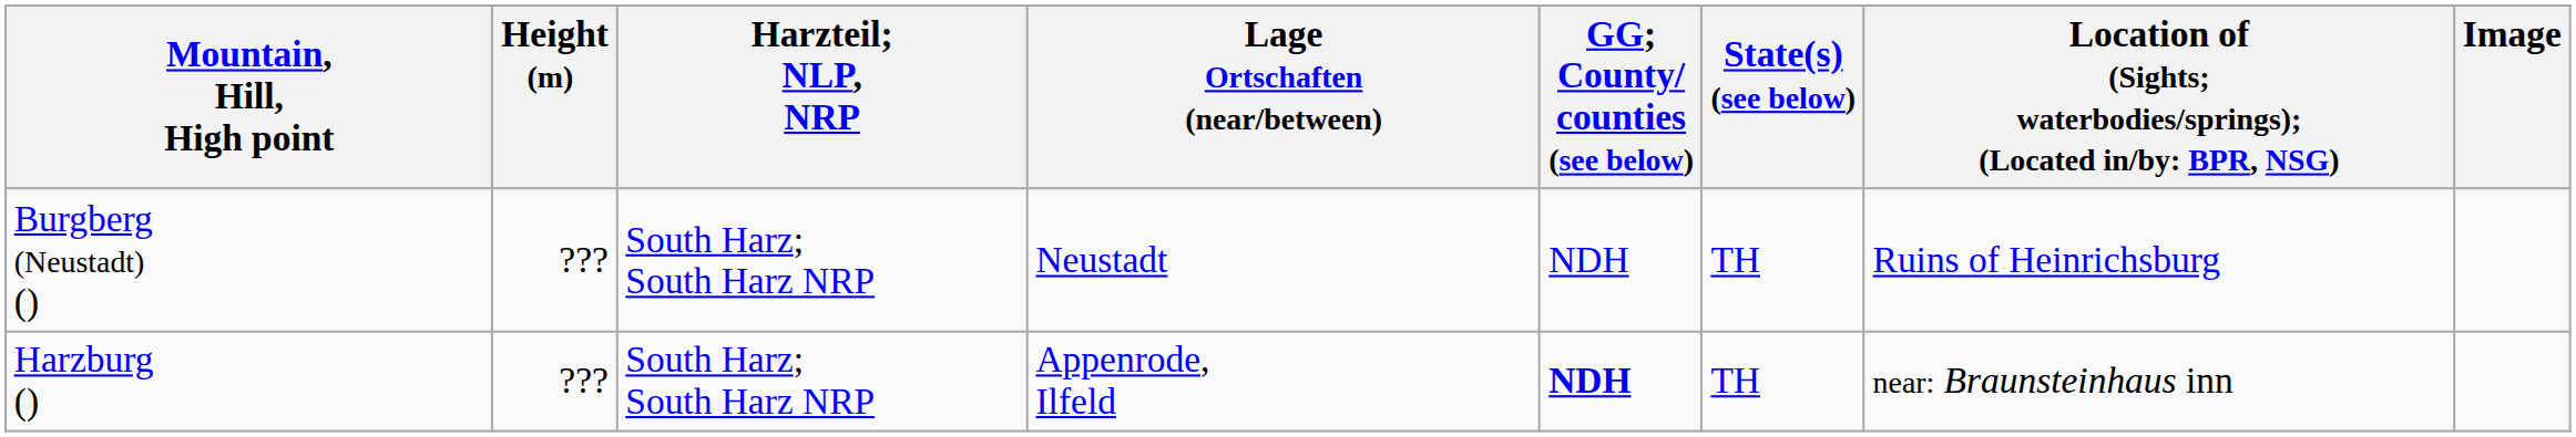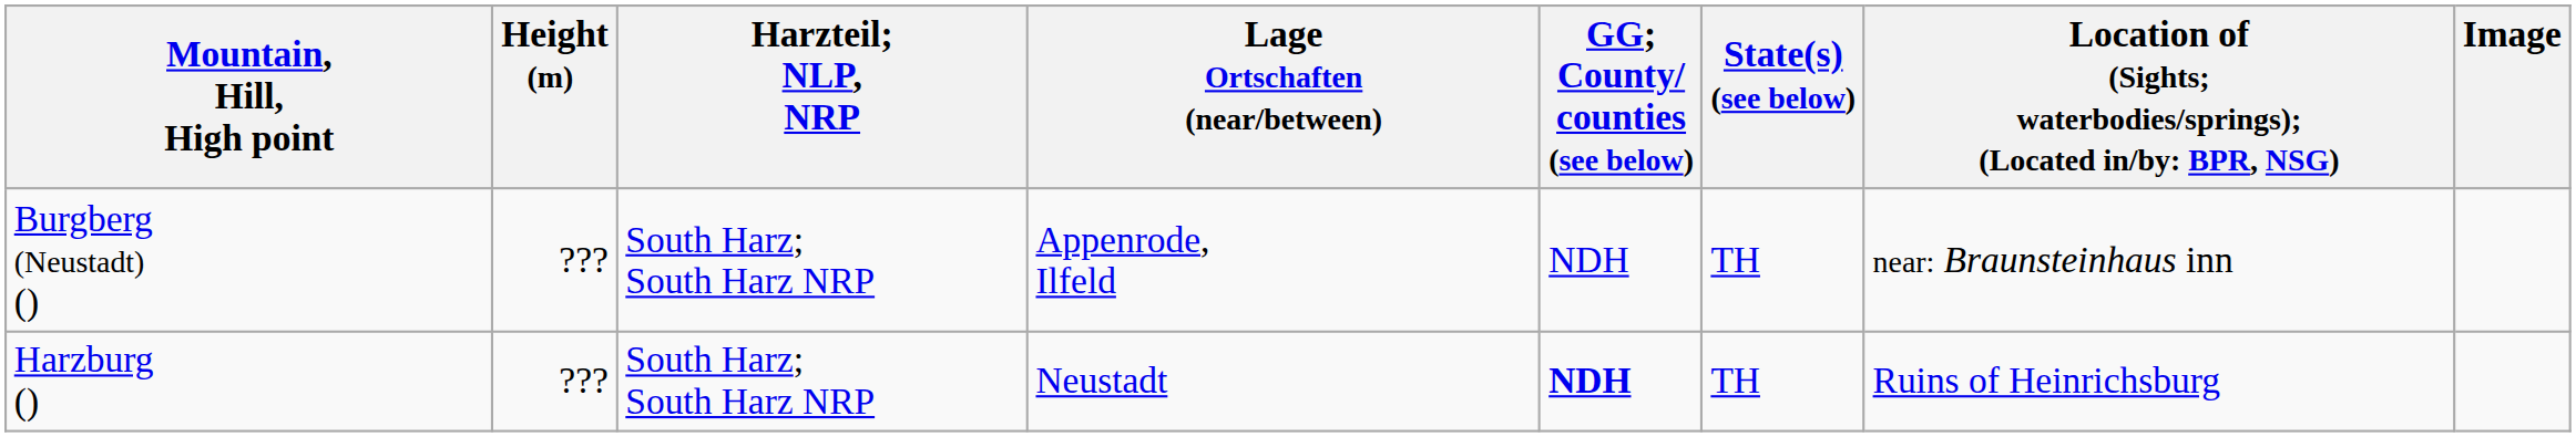 <table class="wikitable sortable">
 <tr class="hintergrundfarbe5">
 <th class="hintergrundfarbe8" width="19%"><a href='#'>Mountain</a>,<br>Hill,<br>High point</th>
 <th>Height<br><small>(m)</small> <br><br><br></th>
 <th width="16%">Harzteil;<br><a href='#'>NLP</a>,<br><a href='#'>NRP</a><br><br></th>
 <th width="20%">Lage<br><small><a href='#'>Ortschaften</a><br>(near/between)</small><br><br></th>
 <th><a href='#'>GG</a>;<br><a href='#'>County/<br>counties</a><br><small>(<a href='#'>see below</a>)</small><br></th>
 <th><a href='#'>State(s)</a><br><small>(<a href='#'>see below</a>)</small><br><br></th>
 <th class="unsortable" width="23%">Location of<br><small>(Sights;<br>waterbodies/springs);<br>(Located in/by: <a href='#'>BPR</a>, <a href='#'>NSG</a>)</small><br></th>
 <th class="unsortable">Image<br><br><br><br></th>
 </tr>
 <tr>
 <td><a href='#'>Burgberg</a><br><small>(Neustadt)</small><br>()</td>
 <td align="right">???<br></td>
 <td><a href='#'>South Harz</a>;<br><a href='#'>South Harz NRP</a></td>
-<td><a href='#'>Neustadt</a></td>
+<td><a href='#'>Appenrode</a>,<br><a href='#'>Ilfeld</a></td>
 <td><a href='#'>NDH</a></td>
 <td><a href='#'>TH</a></td>
-<td><a href='#'>Ruins of Heinrichsburg</a></td>
+<td><small>near:</small>  <em>Braunsteinhaus</em> inn</td>
 <td></td>
 </tr>
 <tr>
 <td><a href='#'>Harzburg</a><br>()</td>
 <td align="right">???<br></td>
 <td><a href='#'>South Harz</a>;<br><a href='#'>South Harz NRP</a></td>
-<td><a href='#'>Appenrode</a>,<br><a href='#'>Ilfeld</a></td>
+<td><a href='#'>Neustadt</a></td>
 <td><strong><a href='#'>NDH</a></strong></td>
 <td><a href='#'>TH</a></td>
-<td><small>near:</small>  <em>Braunsteinhaus</em> inn</td>
+<td><a href='#'>Ruins of Heinrichsburg</a></td>
 <td></td>
 </tr>
 </table>
